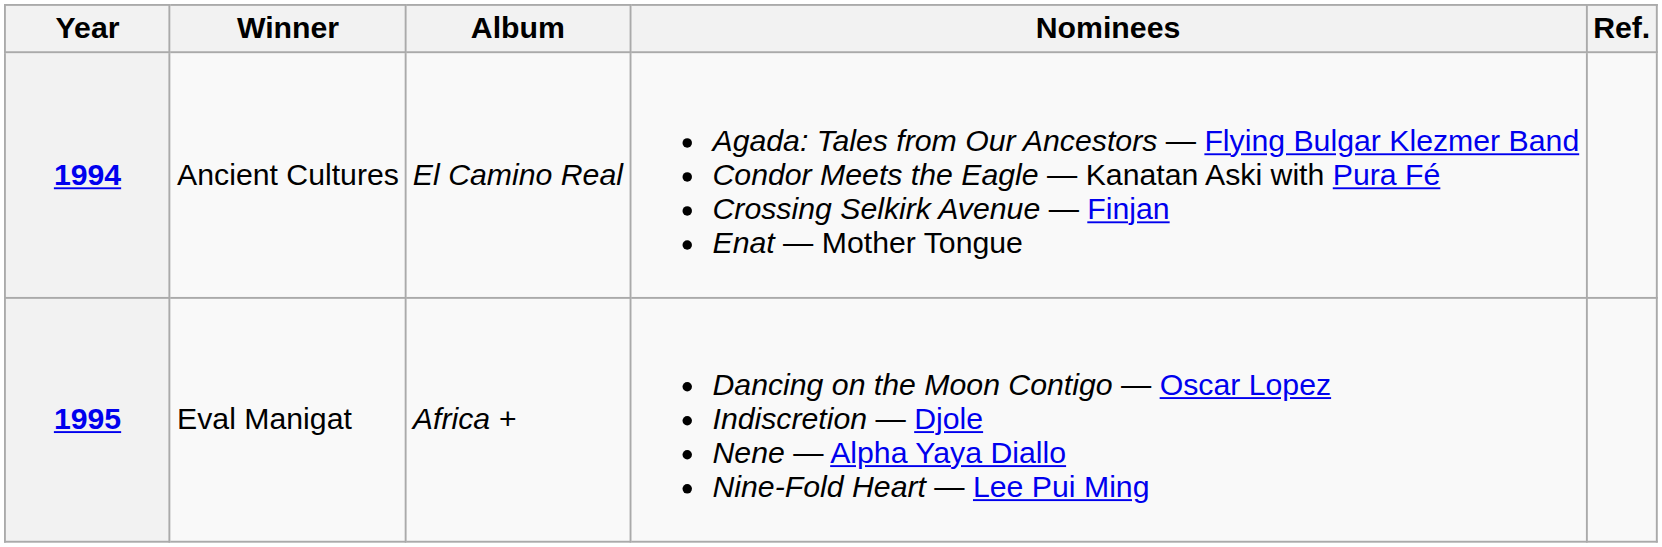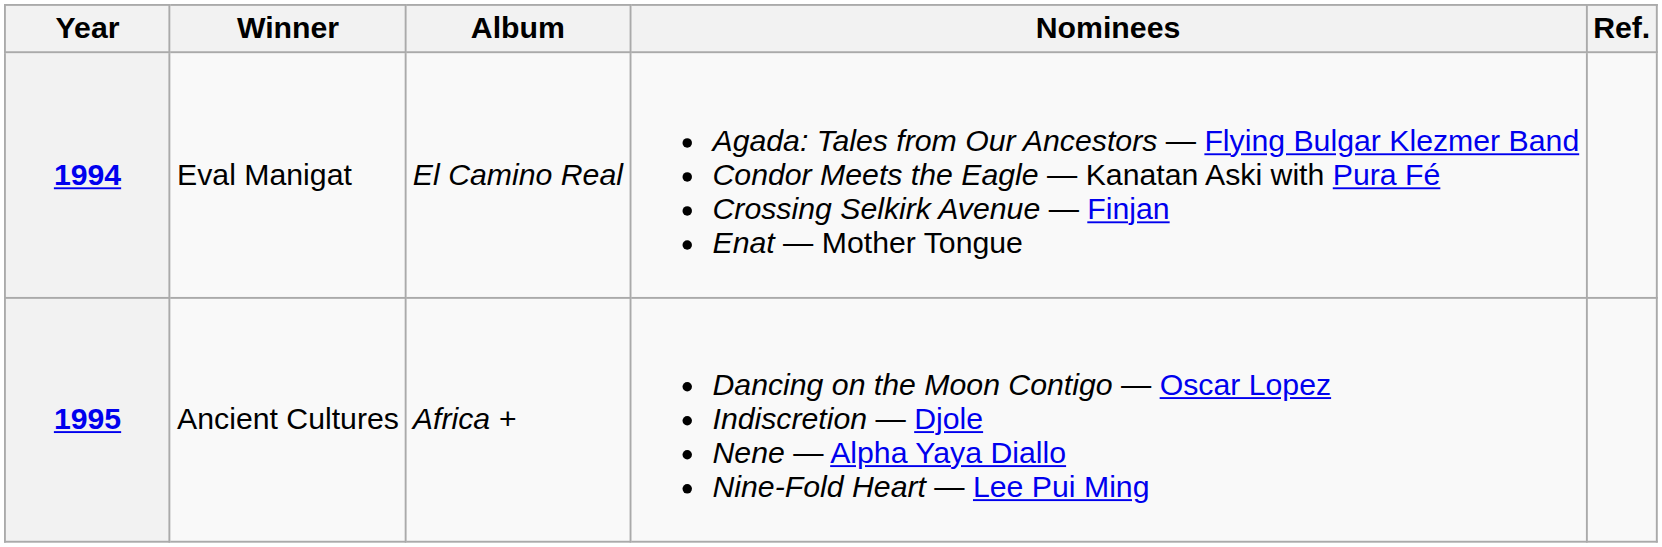 <table class="wikitable sortable">
 <tr>
 <th scope="col" style="width:5em;">Year</th>
 <th scope="col">Winner</th>
 <th scope="col">Album</th>
 <th scope="col" class="unsortable">Nominees</th>
 <th scope="col" class="unsortable">Ref.</th>
 </tr>
 <tr>
 <th scope="row"><a href='#'>1994</a></th>
-<td>Ancient Cultures</td>
+<td>Eval Manigat</td>
 <td><em>El Camino Real</em></td>
 <td><br><ul><li><em>Agada: Tales from Our Ancestors</em> — <a href='#'>Flying Bulgar Klezmer Band</a></li><li><em>Condor Meets the Eagle</em> — Kanatan Aski with <a href='#'>Pura Fé</a></li><li><em>Crossing Selkirk Avenue</em> — <a href='#'>Finjan</a></li><li><em>Enat</em> — Mother Tongue</li></ul></td>
 <td align="center"></td>
 </tr>
 <tr>
 <th scope="row"><a href='#'>1995</a></th>
-<td>Eval Manigat</td>
+<td>Ancient Cultures</td>
 <td><em>Africa +</em></td>
 <td><br><ul><li><em>Dancing on the Moon Contigo</em> — <a href='#'>Oscar Lopez</a></li><li><em>Indiscretion</em> — <a href='#'>Djole</a></li><li><em>Nene</em> — <a href='#'>Alpha Yaya Diallo</a></li><li><em>Nine-Fold Heart</em> — <a href='#'>Lee Pui Ming</a></li></ul></td>
 <td align="center"></td>
 </tr>
 </table>
